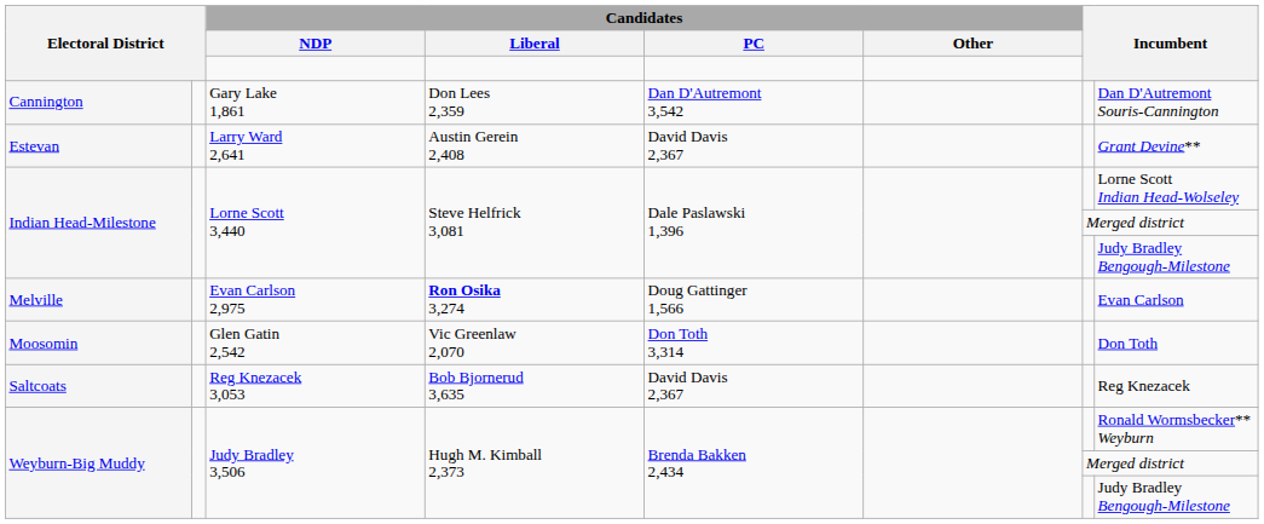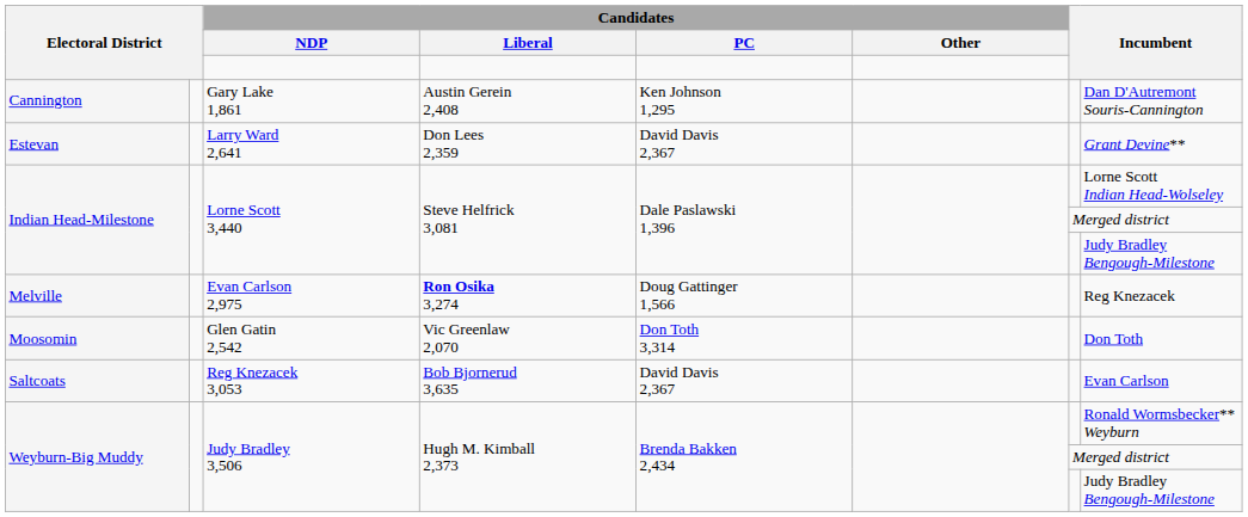 <table class="wikitable" style="width:100%">
 <tr>
 <th style="width:16%;" style="background:darkgrey;" rowspan=3 colspan=2>Electoral District</th>
 <th style="background:darkgrey;" colspan=4>Candidates</th>
 <th style="width:14%;" style="background:darkgrey;" rowspan=3 colspan=2>Incumbent</th>
 </tr>
 <tr>
 <th style="width:17.5%;"><a href='#'>NDP</a></th>
 <th style="width:17.5%;"><a href='#'>Liberal</a></th>
 <th style="width:17.5%;"><a href='#'>PC</a></th>
 <th style="width:17.5%;">Other</th>
 </tr>
 <tr>
 <td> </td>
 <td> </td>
 <td> </td>
 <td> </td>
 </tr>
 <tr>
 <td bgcolor=whitesmoke><a href='#'>Cannington</a></td>
 <td> </td>
 <td>Gary Lake<br>1,861</td>
-<td>Don Lees<br>2,359</td>
-<td><a href='#'>Dan D'Autremont</a><br>3,542</td>
+<td>Austin Gerein<br>2,408</td>
+<td>Ken Johnson<br>1,295</td>
 <td></td>
 <td> </td>
 <td><a href='#'>Dan D'Autremont</a><br><span><em>Souris-Cannington</em></span></td>
 </tr>
 <tr>
 <td bgcolor=whitesmoke><a href='#'>Estevan</a></td>
 <td> </td>
 <td><a href='#'>Larry Ward</a><br>2,641</td>
-<td>Austin Gerein<br>2,408</td>
+<td>Don Lees<br>2,359</td>
 <td>David Davis <br>2,367</td>
 <td></td>
 <td> </td>
 <td><em><a href='#'>Grant Devine</a></em>**</td>
 </tr>
 <tr>
 <td rowspan=3 style="background:whitesmoke;"><a href='#'>Indian Head-Milestone</a></td>
 <td rowspan=3 > </td>
 <td rowspan=3><a href='#'>Lorne Scott</a><br>3,440</td>
 <td rowspan=3>Steve Helfrick<br>3,081</td>
 <td rowspan=3>Dale Paslawski<br>1,396</td>
 <td rowspan=3></td>
 <td></td>
 <td>Lorne Scott<br><span><em><a href='#'>Indian Head-Wolseley</a></em></span></td>
 </tr>
 <tr>
 <td colspan=2><em>Merged district</em></td>
 </tr>
 <tr>
 <td></td>
 <td><a href='#'>Judy Bradley</a><br><span><em><a href='#'>Bengough-Milestone</a></em></span></td>
 </tr>
 <tr>
 <td bgcolor=whitesmoke><a href='#'>Melville</a></td>
 <td> </td>
 <td><a href='#'>Evan Carlson</a><br>2,975</td>
 <td><strong><a href='#'>Ron Osika</a></strong><br>3,274</td>
 <td>Doug Gattinger<br>1,566</td>
 <td></td>
 <td> </td>
-<td><a href='#'>Evan Carlson</a></td>
+<td>Reg Knezacek</td>
 </tr>
 <tr>
 <td bgcolor=whitesmoke><a href='#'>Moosomin</a></td>
 <td> </td>
 <td>Glen Gatin<br>2,542</td>
 <td>Vic Greenlaw<br>2,070</td>
 <td><a href='#'>Don Toth</a> <br>3,314</td>
 <td></td>
 <td> </td>
 <td><a href='#'>Don Toth</a></td>
 </tr>
 <tr>
 <td bgcolor=whitesmoke><a href='#'>Saltcoats</a></td>
 <td> </td>
 <td><a href='#'>Reg Knezacek</a><br>3,053</td>
 <td><a href='#'>Bob Bjornerud</a> <br>3,635</td>
 <td>David Davis <br>2,367</td>
 <td></td>
 <td> </td>
-<td>Reg Knezacek</td>
+<td><a href='#'>Evan Carlson</a></td>
 </tr>
 <tr>
 <td rowspan=3 style="background:whitesmoke;"><a href='#'>Weyburn-Big Muddy</a></td>
 <td rowspan=3 > </td>
 <td rowspan=3><a href='#'>Judy Bradley</a><br>3,506</td>
 <td rowspan=3>Hugh M. Kimball<br>2,373</td>
 <td rowspan=3><a href='#'>Brenda Bakken</a> <br>2,434</td>
 <td rowspan=3></td>
 <td></td>
 <td><a href='#'>Ronald Wormsbecker</a>**<br><span><em>Weyburn</em></span></td>
 </tr>
 <tr>
 <td colspan=2><em>Merged district</em></td>
 </tr>
 <tr>
 <td></td>
 <td>Judy Bradley<br><span><em><a href='#'>Bengough-Milestone</a></em></span></td>
 </tr>
 </table>
